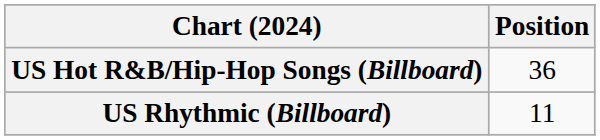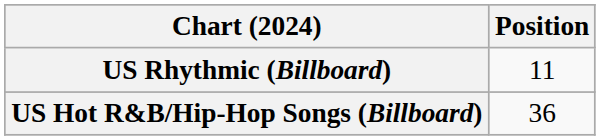 <table class="wikitable sortable plainrowheaders" style="text-align:center">
 <tr>
 <th scope="col">Chart (2024)</th>
 <th scope="col">Position</th>
 </tr>
 <tr>
+<th scope="row">US Rhythmic (<em>Billboard</em>)</th>
+<td>11</td>
+</tr>
+<tr>
 <th scope="row">US Hot R&B/Hip-Hop Songs (<em>Billboard</em>)</th>
 <td>36</td>
 </tr>
-<tr>
-<th scope="row">US Rhythmic (<em>Billboard</em>)</th>
-<td>11</td>
-</tr>
 </table>
